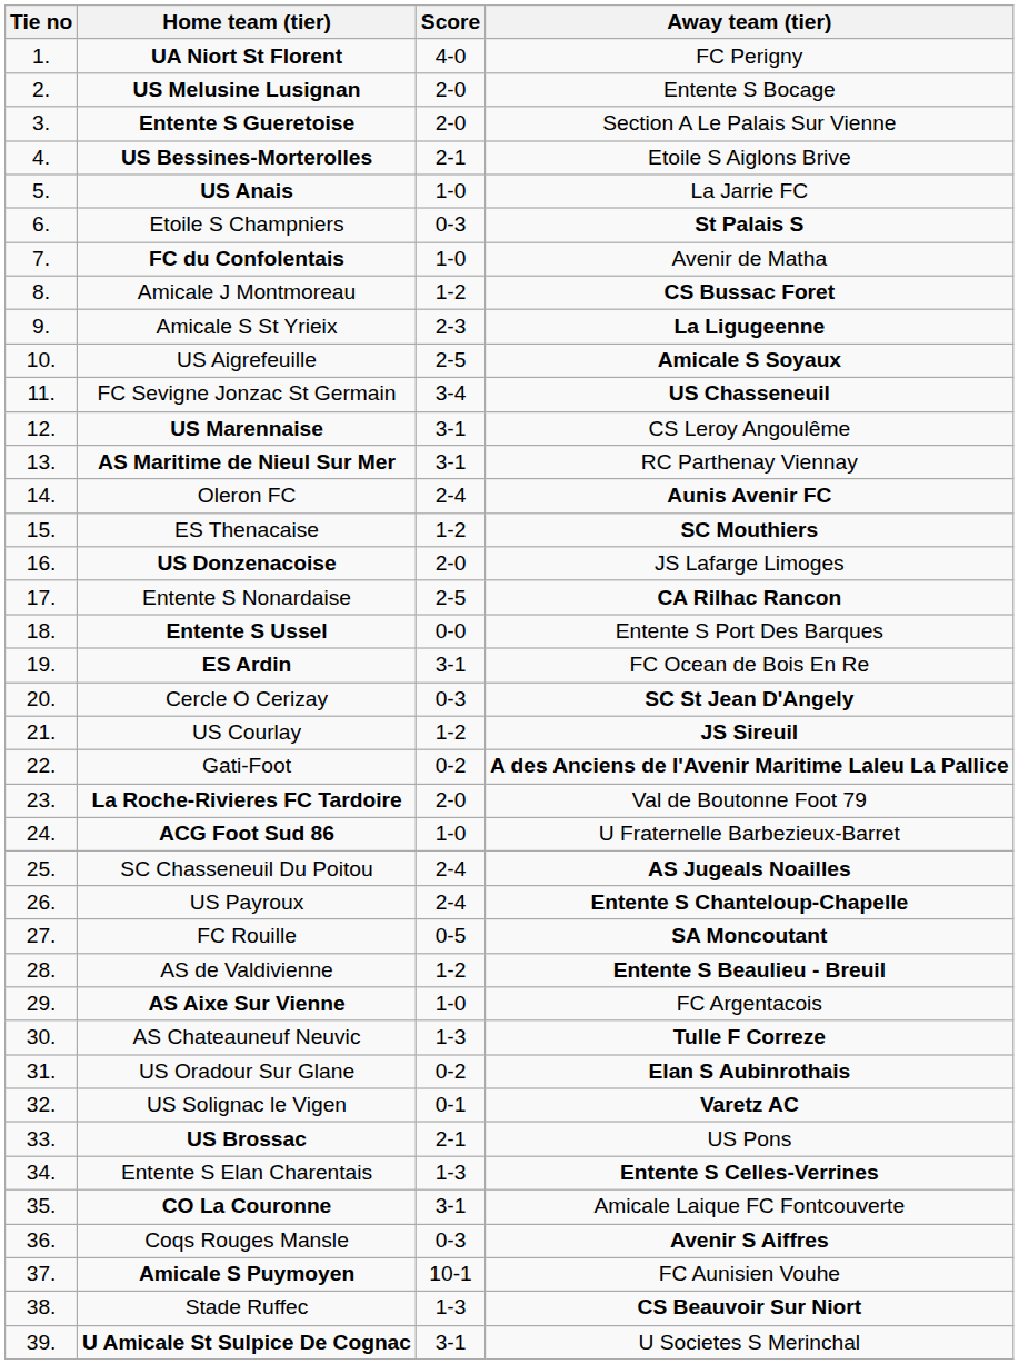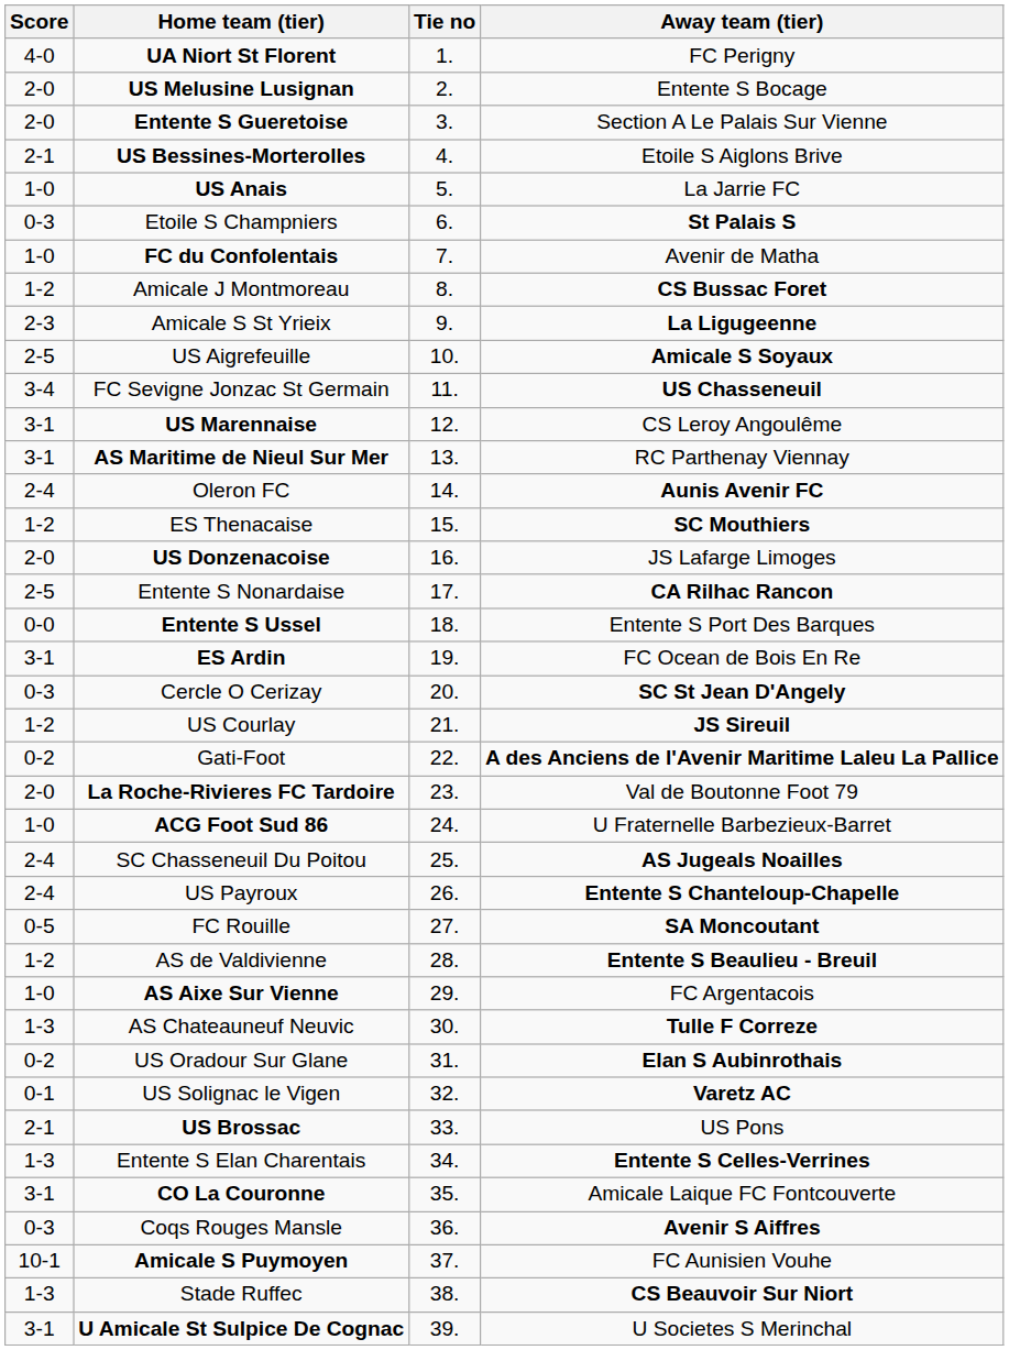 <table class="wikitable" style="text-align: center">
 <tr>
+<th>Score</th>
+<th>Home team (tier)</th>
 <th>Tie no</th>
-<th>Home team (tier)</th>
-<th>Score</th>
 <th>Away team (tier)</th>
 </tr>
 <tr>
+<td>4-0</td>
+<td><strong>UA Niort St Florent</strong></td>
 <td>1.</td>
-<td><strong>UA Niort St Florent</strong></td>
-<td>4-0</td>
 <td>FC Perigny</td>
 </tr>
 <tr>
+<td>2-0</td>
+<td><strong>US Melusine Lusignan</strong></td>
 <td>2.</td>
-<td><strong>US Melusine Lusignan</strong></td>
-<td>2-0</td>
 <td>Entente S Bocage</td>
 </tr>
 <tr>
+<td>2-0</td>
+<td><strong>Entente S Gueretoise</strong></td>
 <td>3.</td>
-<td><strong>Entente S Gueretoise</strong></td>
-<td>2-0</td>
 <td>Section A Le Palais Sur Vienne</td>
 </tr>
 <tr>
+<td>2-1</td>
+<td><strong>US Bessines-Morterolles</strong></td>
 <td>4.</td>
-<td><strong>US Bessines-Morterolles</strong></td>
-<td>2-1</td>
 <td>Etoile S Aiglons Brive</td>
 </tr>
 <tr>
+<td>1-0</td>
+<td><strong>US Anais</strong></td>
 <td>5.</td>
-<td><strong>US Anais</strong></td>
-<td>1-0</td>
 <td>La Jarrie FC</td>
 </tr>
 <tr>
+<td>0-3 </td>
+<td>Etoile S Champniers</td>
 <td>6.</td>
-<td>Etoile S Champniers</td>
-<td>0-3 </td>
 <td><strong>St Palais S</strong></td>
 </tr>
 <tr>
+<td>1-0</td>
+<td><strong>FC du Confolentais</strong></td>
 <td>7.</td>
-<td><strong>FC du Confolentais</strong></td>
-<td>1-0</td>
 <td>Avenir de Matha</td>
 </tr>
 <tr>
+<td>1-2</td>
+<td>Amicale J Montmoreau</td>
 <td>8.</td>
-<td>Amicale J Montmoreau</td>
-<td>1-2</td>
 <td><strong>CS Bussac Foret</strong></td>
 </tr>
 <tr>
+<td>2-3</td>
+<td>Amicale S St Yrieix</td>
 <td>9.</td>
-<td>Amicale S St Yrieix</td>
-<td>2-3</td>
 <td><strong>La Ligugeenne</strong></td>
 </tr>
 <tr>
+<td>2-5</td>
+<td>US Aigrefeuille</td>
 <td>10.</td>
-<td>US Aigrefeuille</td>
-<td>2-5</td>
 <td><strong>Amicale S Soyaux</strong></td>
 </tr>
 <tr>
+<td>3-4 </td>
+<td>FC Sevigne Jonzac St Germain</td>
 <td>11.</td>
-<td>FC Sevigne Jonzac St Germain</td>
-<td>3-4 </td>
 <td><strong>US Chasseneuil</strong></td>
 </tr>
 <tr>
+<td>3-1</td>
+<td><strong>US Marennaise</strong></td>
 <td>12.</td>
-<td><strong>US Marennaise</strong></td>
-<td>3-1</td>
 <td>CS Leroy Angoulême</td>
 </tr>
 <tr>
+<td>3-1</td>
+<td><strong>AS Maritime de Nieul Sur Mer</strong></td>
 <td>13.</td>
-<td><strong>AS Maritime de Nieul Sur Mer</strong></td>
-<td>3-1</td>
 <td>RC Parthenay Viennay</td>
 </tr>
 <tr>
+<td>2-4</td>
+<td>Oleron FC</td>
 <td>14.</td>
-<td>Oleron FC</td>
-<td>2-4</td>
 <td><strong>Aunis Avenir FC</strong></td>
 </tr>
 <tr>
+<td>1-2</td>
+<td>ES Thenacaise</td>
 <td>15.</td>
-<td>ES Thenacaise</td>
-<td>1-2</td>
 <td><strong>SC Mouthiers</strong></td>
 </tr>
 <tr>
+<td>2-0</td>
+<td><strong>US Donzenacoise</strong></td>
 <td>16.</td>
-<td><strong>US Donzenacoise</strong></td>
-<td>2-0</td>
 <td>JS Lafarge Limoges</td>
 </tr>
 <tr>
+<td>2-5</td>
+<td>Entente S Nonardaise</td>
 <td>17.</td>
-<td>Entente S Nonardaise</td>
-<td>2-5</td>
 <td><strong>CA Rilhac Rancon</strong></td>
 </tr>
 <tr>
+<td>0-0 </td>
+<td><strong>Entente S Ussel</strong></td>
 <td>18.</td>
-<td><strong>Entente S Ussel</strong></td>
-<td>0-0 </td>
 <td>Entente S Port Des Barques</td>
 </tr>
 <tr>
+<td>3-1</td>
+<td><strong>ES Ardin</strong></td>
 <td>19.</td>
-<td><strong>ES Ardin</strong></td>
-<td>3-1</td>
 <td>FC Ocean de Bois En Re</td>
 </tr>
 <tr>
+<td>0-3</td>
+<td>Cercle O Cerizay</td>
 <td>20.</td>
-<td>Cercle O Cerizay</td>
-<td>0-3</td>
 <td><strong>SC St Jean D'Angely</strong></td>
 </tr>
 <tr>
+<td>1-2 </td>
+<td>US Courlay</td>
 <td>21.</td>
-<td>US Courlay</td>
-<td>1-2 </td>
 <td><strong>JS Sireuil</strong></td>
 </tr>
 <tr>
+<td>0-2</td>
+<td>Gati-Foot</td>
 <td>22.</td>
-<td>Gati-Foot</td>
-<td>0-2</td>
 <td><strong>A des Anciens de l'Avenir Maritime Laleu La Pallice</strong></td>
 </tr>
 <tr>
+<td>2-0</td>
+<td><strong>La Roche-Rivieres FC Tardoire</strong></td>
 <td>23.</td>
-<td><strong>La Roche-Rivieres FC Tardoire</strong></td>
-<td>2-0</td>
 <td>Val de Boutonne Foot 79</td>
 </tr>
 <tr>
+<td>1-0</td>
+<td><strong>ACG Foot Sud 86</strong></td>
 <td>24.</td>
-<td><strong>ACG Foot Sud 86</strong></td>
-<td>1-0</td>
 <td>U Fraternelle Barbezieux-Barret</td>
 </tr>
 <tr>
+<td>2-4 </td>
+<td>SC Chasseneuil Du Poitou</td>
 <td>25.</td>
-<td>SC Chasseneuil Du Poitou</td>
-<td>2-4 </td>
 <td><strong>AS Jugeals Noailles</strong></td>
 </tr>
 <tr>
+<td>2-4</td>
+<td>US Payroux</td>
 <td>26.</td>
-<td>US Payroux</td>
-<td>2-4</td>
 <td><strong>Entente S Chanteloup-Chapelle</strong></td>
 </tr>
 <tr>
+<td>0-5</td>
+<td>FC Rouille</td>
 <td>27.</td>
-<td>FC Rouille</td>
-<td>0-5</td>
 <td><strong>SA Moncoutant</strong></td>
 </tr>
 <tr>
+<td>1-2 </td>
+<td>AS de Valdivienne</td>
 <td>28.</td>
-<td>AS de Valdivienne</td>
-<td>1-2 </td>
 <td><strong>Entente S Beaulieu - Breuil</strong></td>
 </tr>
 <tr>
+<td>1-0</td>
+<td><strong>AS Aixe Sur Vienne</strong></td>
 <td>29.</td>
-<td><strong>AS Aixe Sur Vienne</strong></td>
-<td>1-0</td>
 <td>FC Argentacois</td>
 </tr>
 <tr>
+<td>1-3</td>
+<td>AS Chateauneuf Neuvic</td>
 <td>30.</td>
-<td>AS Chateauneuf Neuvic</td>
-<td>1-3</td>
 <td><strong>Tulle F Correze</strong></td>
 </tr>
 <tr>
+<td>0-2</td>
+<td>US Oradour Sur Glane</td>
 <td>31.</td>
-<td>US Oradour Sur Glane</td>
-<td>0-2</td>
 <td><strong>Elan S Aubinrothais</strong></td>
 </tr>
 <tr>
+<td>0-1 </td>
+<td>US Solignac le Vigen</td>
 <td>32.</td>
-<td>US Solignac le Vigen</td>
-<td>0-1 </td>
 <td><strong>Varetz AC</strong></td>
 </tr>
 <tr>
+<td>2-1</td>
+<td><strong>US Brossac</strong></td>
 <td>33.</td>
-<td><strong>US Brossac</strong></td>
-<td>2-1</td>
 <td>US Pons</td>
 </tr>
 <tr>
+<td>1-3</td>
+<td>Entente S Elan Charentais</td>
 <td>34.</td>
-<td>Entente S Elan Charentais</td>
-<td>1-3</td>
 <td><strong>Entente S Celles-Verrines</strong></td>
 </tr>
 <tr>
+<td>3-1</td>
+<td><strong>CO La Couronne</strong></td>
 <td>35.</td>
-<td><strong>CO La Couronne</strong></td>
-<td>3-1</td>
 <td>Amicale Laique FC Fontcouverte</td>
 </tr>
 <tr>
+<td>0-3</td>
+<td>Coqs Rouges Mansle</td>
 <td>36.</td>
-<td>Coqs Rouges Mansle</td>
-<td>0-3</td>
 <td><strong>Avenir S Aiffres</strong></td>
 </tr>
 <tr>
+<td>10-1</td>
+<td><strong>Amicale S Puymoyen</strong></td>
 <td>37.</td>
-<td><strong>Amicale S Puymoyen</strong></td>
-<td>10-1</td>
 <td>FC Aunisien Vouhe</td>
 </tr>
 <tr>
+<td>1-3</td>
+<td>Stade Ruffec</td>
 <td>38.</td>
-<td>Stade Ruffec</td>
-<td>1-3</td>
 <td><strong>CS Beauvoir Sur Niort</strong></td>
 </tr>
 <tr>
+<td>3-1</td>
+<td><strong>U Amicale St Sulpice De Cognac</strong></td>
 <td>39.</td>
-<td><strong>U Amicale St Sulpice De Cognac</strong></td>
-<td>3-1</td>
 <td>U Societes S Merinchal</td>
 </tr>
 </table>
